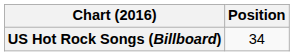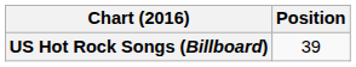 <table class="wikitable plainrowheaders" style="text-align:center">
 <tr>
 <th scope="col">Chart (2016)</th>
 <th scope="col">Position</th>
 </tr>
 <tr>
 <th scope="row">US Hot Rock Songs (<em>Billboard</em>)</th>
-<td>34</td>
+<td>39</td>
 </tr>
 </table>
